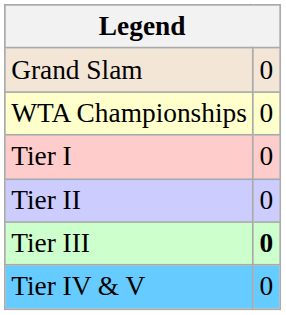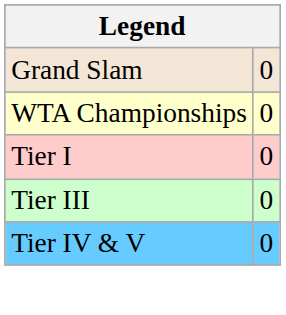 <table class="wikitable sortable mw-collapsible mw-collapsed">
 <tr>
 <th colspan=2>Legend</th>
 </tr>
 <tr bgcolor="#f3e6d7">
 <td>Grand Slam</td>
 <td align="center">0</td>
 </tr>
 <tr bgcolor="#ffffcc">
 <td>WTA Championships</td>
 <td align="center">0</td>
 </tr>
 <tr bgcolor="#ffcccc">
 <td>Tier I</td>
 <td align="center">0</td>
 </tr>
-<tr bgcolor="#ccccff">
-<td>Tier II</td>
-<td align="center">0</td>
-</tr>
 <tr bgcolor="#CCFFCC">
 <td>Tier III</td>
-<td align="center"><strong>0</strong></td>
+<td align="center">0</td>
 </tr>
 <tr bgcolor="#66CCFF">
 <td>Tier IV & V</td>
 <td align="center">0</td>
 </tr>
 </table>
